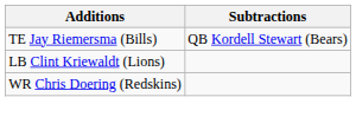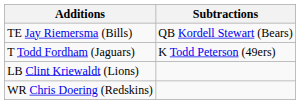 <table class="wikitable">
 <tr>
 <th>Additions</th>
 <th>Subtractions</th>
 </tr>
 <tr>
 <td>TE <a href='#'>Jay Riemersma</a> (Bills)</td>
 <td>QB <a href='#'>Kordell Stewart</a> (Bears)</td>
 </tr>
 <tr>
+<td>T <a href='#'>Todd Fordham</a> (Jaguars)</td>
+<td>K <a href='#'>Todd Peterson</a> (49ers)</td>
+</tr>
+<tr>
 <td>LB <a href='#'>Clint Kriewaldt</a> (Lions)</td>
 <td></td>
 </tr>
 <tr>
 <td>WR <a href='#'>Chris Doering</a> (Redskins)</td>
 <td></td>
 </tr>
 </table>
